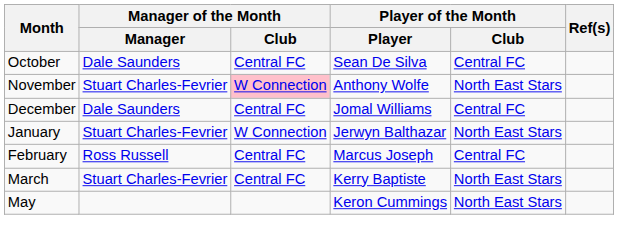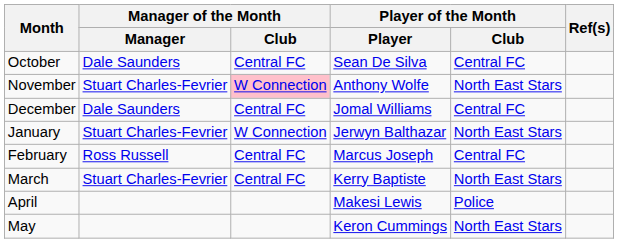 <table class="wikitable">
 <tr>
 <th rowspan="2">Month</th>
 <th colspan="2">Manager of the Month</th>
 <th colspan="2">Player of the Month</th>
 <th rowspan="2">Ref(s)</th>
 </tr>
 <tr>
 <th>Manager</th>
 <th>Club</th>
 <th>Player</th>
 <th>Club</th>
 </tr>
 <tr>
 <td>October</td>
 <td> <a href='#'>Dale Saunders</a></td>
 <td><a href='#'>Central FC</a></td>
 <td> <a href='#'>Sean De Silva</a></td>
 <td><a href='#'>Central FC</a></td>
 <td align=center></td>
 </tr>
 <tr>
 <td>November</td>
 <td> <a href='#'>Stuart Charles-Fevrier</a></td>
 <td style="background: pink;"><a href='#'>W Connection</a></td>
 <td> <a href='#'>Anthony Wolfe</a></td>
 <td><a href='#'>North East Stars</a></td>
 <td align=center></td>
 </tr>
 <tr>
 <td>December</td>
 <td> <a href='#'>Dale Saunders</a></td>
 <td><a href='#'>Central FC</a></td>
 <td> <a href='#'>Jomal Williams</a></td>
 <td><a href='#'>Central FC</a></td>
 <td align=center></td>
 </tr>
 <tr>
 <td>January</td>
 <td> <a href='#'>Stuart Charles-Fevrier</a></td>
 <td><a href='#'>W Connection</a></td>
 <td> <a href='#'>Jerwyn Balthazar</a></td>
 <td><a href='#'>North East Stars</a></td>
 <td align=center></td>
 </tr>
 <tr>
 <td>February</td>
 <td> <a href='#'>Ross Russell</a></td>
 <td><a href='#'>Central FC</a></td>
 <td> <a href='#'>Marcus Joseph</a></td>
 <td><a href='#'>Central FC</a></td>
 <td align=center></td>
 </tr>
 <tr>
 <td>March</td>
 <td> <a href='#'>Stuart Charles-Fevrier</a></td>
 <td><a href='#'>Central FC</a></td>
 <td> <a href='#'>Kerry Baptiste</a></td>
 <td><a href='#'>North East Stars</a></td>
 <td align=center></td>
 </tr>
 <tr>
+<td>April</td>
+<td></td>
+<td></td>
+<td> <a href='#'>Makesi Lewis</a></td>
+<td><a href='#'>Police</a></td>
+<td align=center></td>
+</tr>
+<tr>
 <td>May</td>
 <td></td>
 <td></td>
 <td> <a href='#'>Keron Cummings</a></td>
 <td><a href='#'>North East Stars</a></td>
 <td align=center></td>
 </tr>
 </table>
